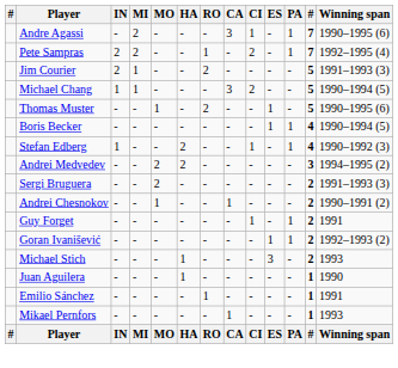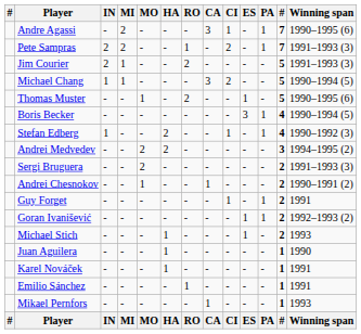 <table class="sortable wikitable">
 <tr>
 <th>#</th>
 <th>Player</th>
 <th>IN</th>
 <th>MI</th>
 <th>MO</th>
 <th>HA</th>
 <th>RO</th>
 <th>CA</th>
 <th>CI</th>
 <th>ES</th>
 <th>PA</th>
 <th>#</th>
 <th>Winning span</th>
 </tr>
 <tr>
 <td></td>
 <td> <a href='#'>Andre Agassi</a></td>
 <td>-</td>
 <td>2</td>
 <td>-</td>
 <td>-</td>
 <td>-</td>
 <td>3</td>
 <td>1</td>
 <td>-</td>
 <td>1</td>
 <td><strong>7</strong></td>
 <td>1990–1995 (6)</td>
 </tr>
 <tr>
 <td></td>
 <td> <a href='#'>Pete Sampras</a></td>
 <td>2</td>
 <td>2</td>
 <td>-</td>
 <td>-</td>
 <td>1</td>
 <td>-</td>
 <td>2</td>
 <td>-</td>
 <td>1</td>
 <td><strong>7</strong></td>
-<td>1992–1995 (4)</td>
+<td>1991–1993 (3)</td>
 </tr>
 <tr>
 <td></td>
 <td> <a href='#'>Jim Courier</a></td>
 <td>2</td>
 <td>1</td>
 <td>-</td>
 <td>-</td>
 <td>2</td>
 <td>-</td>
 <td>-</td>
 <td>-</td>
 <td>-</td>
 <td><strong>5</strong></td>
 <td>1991–1993 (3)</td>
 </tr>
 <tr>
 <td></td>
 <td> <a href='#'>Michael Chang</a></td>
 <td>1</td>
 <td>1</td>
 <td>-</td>
 <td>-</td>
 <td>-</td>
 <td>3</td>
 <td>2</td>
 <td>-</td>
 <td>-</td>
 <td><strong>5</strong></td>
 <td>1990–1994 (5)</td>
 </tr>
 <tr>
 <td></td>
 <td> <a href='#'>Thomas Muster</a></td>
 <td>-</td>
 <td>-</td>
 <td>1</td>
 <td>-</td>
 <td>2</td>
 <td>-</td>
 <td>-</td>
 <td>1</td>
 <td>-</td>
 <td><strong>5</strong></td>
 <td>1990–1995 (6)</td>
 </tr>
 <tr>
 <td></td>
 <td> <a href='#'>Boris Becker</a></td>
 <td>-</td>
 <td>-</td>
 <td>-</td>
 <td>-</td>
 <td>-</td>
 <td>-</td>
 <td>-</td>
-<td>1</td>
+<td>3</td>
 <td>1</td>
 <td><strong>4</strong></td>
 <td>1990–1994 (5)</td>
 </tr>
 <tr>
 <td></td>
 <td> <a href='#'>Stefan Edberg</a></td>
 <td>1</td>
 <td>-</td>
 <td>-</td>
 <td>2</td>
 <td>-</td>
 <td>-</td>
 <td>1</td>
 <td>-</td>
 <td>1</td>
 <td><strong>4</strong></td>
 <td>1990–1992 (3)</td>
 </tr>
 <tr>
 <td></td>
 <td> <a href='#'>Andrei Medvedev</a></td>
 <td>-</td>
 <td>-</td>
 <td>2</td>
 <td>2</td>
 <td>-</td>
 <td>-</td>
 <td>-</td>
 <td>-</td>
 <td>-</td>
 <td><strong>3</strong></td>
 <td>1994–1995 (2)</td>
 </tr>
 <tr>
 <td></td>
 <td> <a href='#'>Sergi Bruguera</a></td>
 <td>-</td>
 <td>-</td>
 <td>2</td>
 <td>-</td>
 <td>-</td>
 <td>-</td>
 <td>-</td>
 <td>-</td>
 <td>-</td>
 <td><strong>2</strong></td>
 <td>1991–1993 (3)</td>
 </tr>
 <tr>
 <td></td>
 <td> <a href='#'>Andrei Chesnokov</a></td>
 <td>-</td>
 <td>-</td>
 <td>1</td>
 <td>-</td>
 <td>-</td>
 <td>1</td>
 <td>-</td>
 <td>-</td>
 <td>-</td>
 <td><strong>2</strong></td>
 <td>1990–1991 (2)</td>
 </tr>
 <tr>
 <td></td>
 <td> <a href='#'>Guy Forget</a></td>
 <td>-</td>
 <td>-</td>
 <td>-</td>
 <td>-</td>
 <td>-</td>
 <td>-</td>
 <td>1</td>
 <td>-</td>
 <td>1</td>
 <td><strong>2</strong></td>
 <td>1991</td>
 </tr>
 <tr>
 <td></td>
 <td> <a href='#'>Goran Ivanišević</a></td>
 <td>-</td>
 <td>-</td>
 <td>-</td>
 <td>-</td>
 <td>-</td>
 <td>-</td>
 <td>-</td>
 <td>1</td>
 <td>1</td>
 <td><strong>2</strong></td>
 <td>1992–1993 (2)</td>
 </tr>
 <tr>
 <td></td>
 <td> <a href='#'>Michael Stich</a></td>
 <td>-</td>
 <td>-</td>
 <td>-</td>
 <td>1</td>
 <td>-</td>
 <td>-</td>
 <td>-</td>
-<td>3</td>
+<td>1</td>
 <td>-</td>
 <td><strong>2</strong></td>
 <td>1993</td>
 </tr>
 <tr>
 <td></td>
 <td> <a href='#'>Juan Aguilera</a></td>
 <td>-</td>
 <td>-</td>
 <td>-</td>
 <td>1</td>
 <td>-</td>
 <td>-</td>
 <td>-</td>
 <td>-</td>
 <td>-</td>
 <td><strong>1</strong></td>
 <td>1990</td>
+</tr>
+<tr>
+<td></td>
+<td> <a href='#'>Karel Nováček</a></td>
+<td>-</td>
+<td>-</td>
+<td>-</td>
+<td>1</td>
+<td>-</td>
+<td>-</td>
+<td>-</td>
+<td>-</td>
+<td>-</td>
+<td><strong>1</strong></td>
+<td>1991</td>
 </tr>
 <tr>
 <td></td>
 <td> <a href='#'>Emilio Sánchez</a></td>
 <td>-</td>
 <td>-</td>
 <td>-</td>
 <td>-</td>
 <td>1</td>
 <td>-</td>
 <td>-</td>
 <td>-</td>
 <td>-</td>
 <td><strong>1</strong></td>
 <td>1991</td>
 </tr>
 <tr>
 <td></td>
 <td> <a href='#'>Mikael Pernfors</a></td>
 <td>-</td>
 <td>-</td>
 <td>-</td>
 <td>-</td>
 <td>-</td>
 <td>1</td>
 <td>-</td>
 <td>-</td>
 <td>-</td>
 <td><strong>1</strong></td>
 <td>1993</td>
 </tr>
 <tr>
 <th>#</th>
 <th>Player</th>
 <th>IN</th>
 <th>MI</th>
 <th>MO</th>
 <th>HA</th>
 <th>RO</th>
 <th>CA</th>
 <th>CI</th>
 <th>ES</th>
 <th>PA</th>
 <th>#</th>
 <th>Winning span</th>
 </tr>
 </table>
